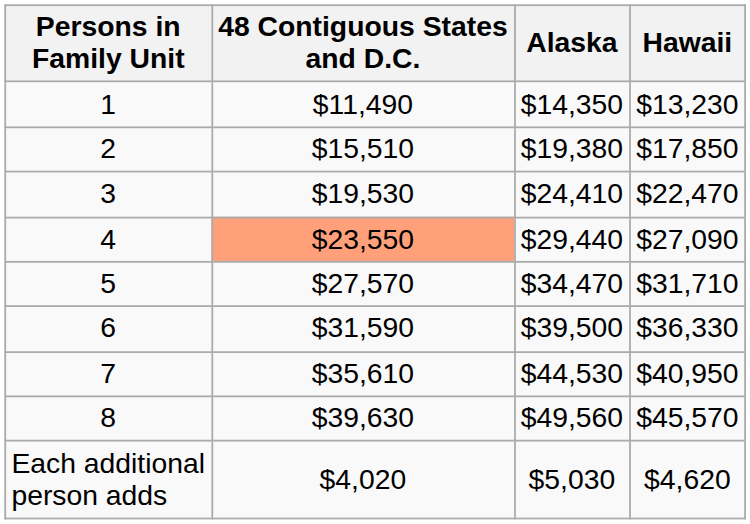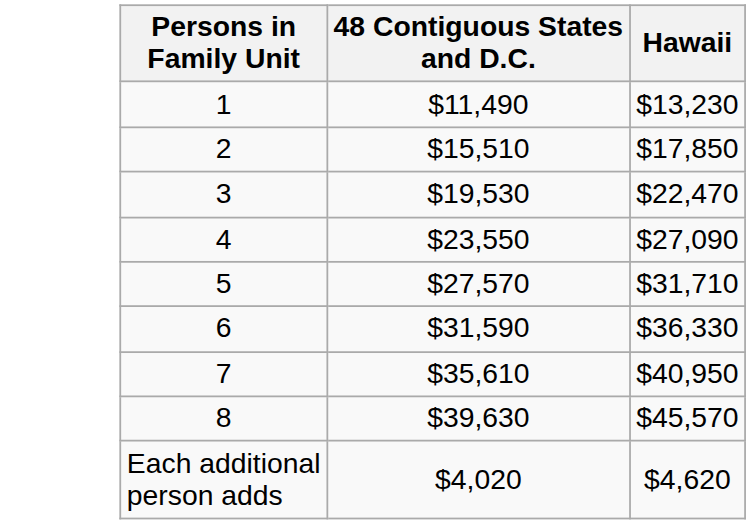 <table class="wikitable" style="margin-left: 1em; text-align: center; float: right ">
 <tr>
 <th>Persons in<br>Family Unit</th>
 <th>48 Contiguous States<br>and D.C.</th>
-<th>Alaska</th>
 <th>Hawaii</th>
 </tr>
 <tr>
 <td>1</td>
 <td>$11,490</td>
-<td>$14,350</td>
 <td>$13,230</td>
 </tr>
 <tr>
 <td>2</td>
 <td>$15,510</td>
-<td>$19,380</td>
 <td>$17,850</td>
 </tr>
 <tr>
 <td>3</td>
 <td>$19,530</td>
-<td>$24,410</td>
 <td>$22,470</td>
 </tr>
 <tr>
 <td>4</td>
-<td style="background: lightsalmon;">$23,550</td>
-<td>$29,440</td>
+<td>$23,550</td>
 <td>$27,090</td>
 </tr>
 <tr>
 <td>5</td>
 <td>$27,570</td>
-<td>$34,470</td>
 <td>$31,710</td>
 </tr>
 <tr>
 <td>6</td>
 <td>$31,590</td>
-<td>$39,500</td>
 <td>$36,330</td>
 </tr>
 <tr>
 <td>7</td>
 <td>$35,610</td>
-<td>$44,530</td>
 <td>$40,950</td>
 </tr>
 <tr>
 <td>8</td>
 <td>$39,630</td>
-<td>$49,560</td>
 <td>$45,570</td>
 </tr>
 <tr>
 <td style="text-align:left;">Each additional<br>person adds</td>
 <td>$4,020</td>
-<td>$5,030</td>
 <td>$4,620</td>
 </tr>
 </table>
